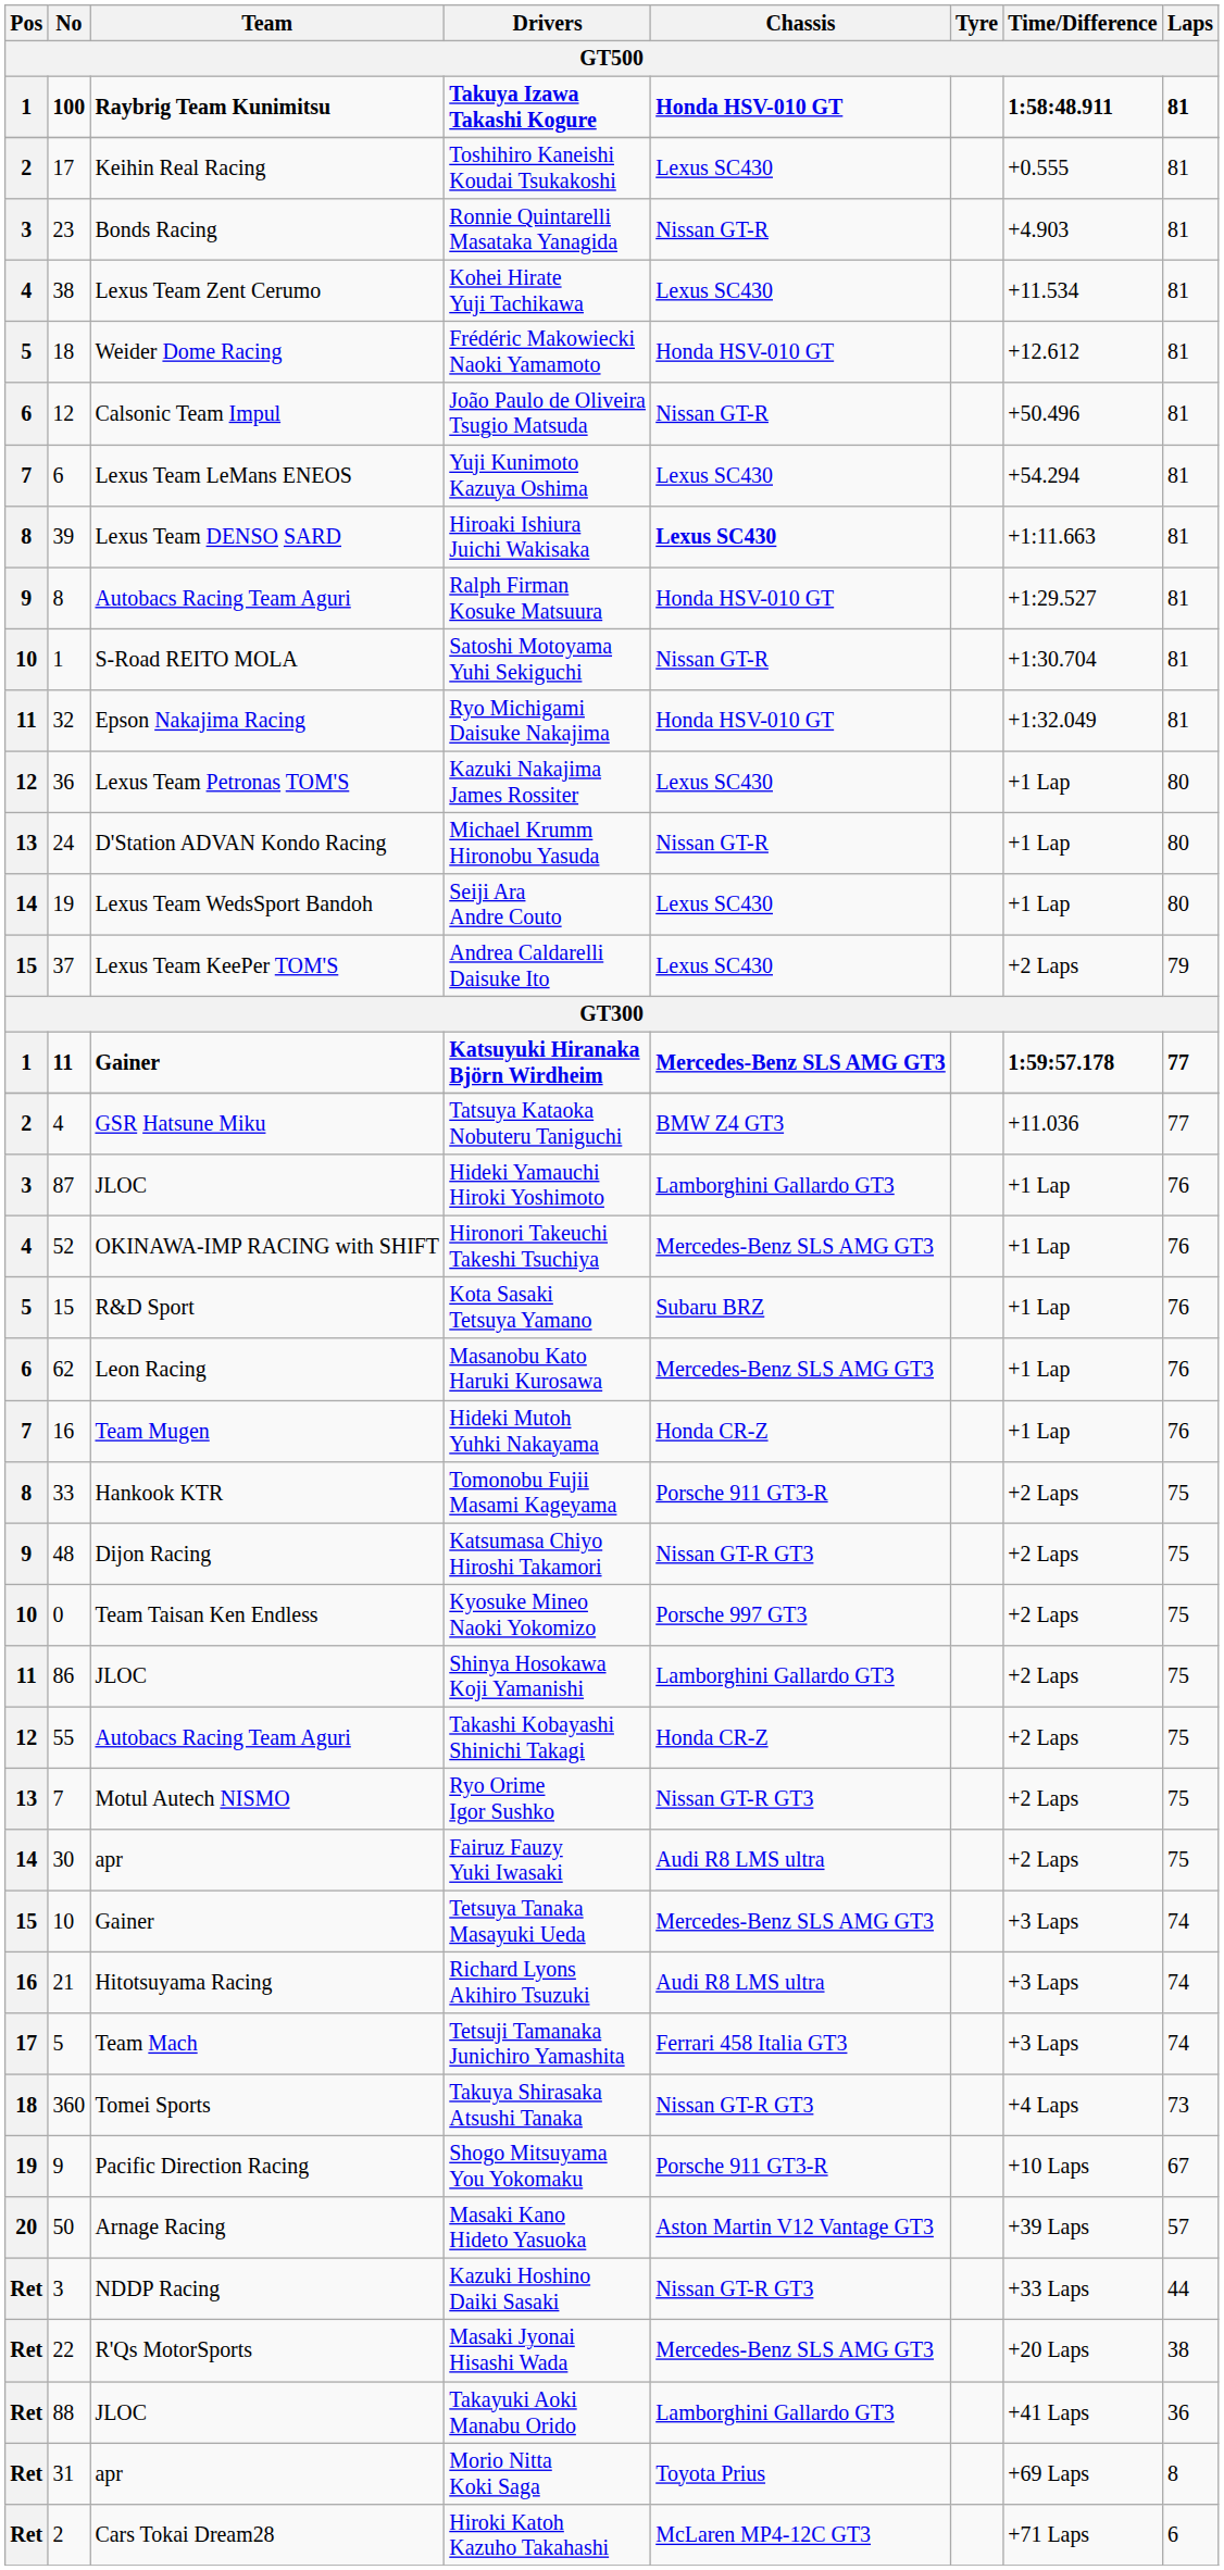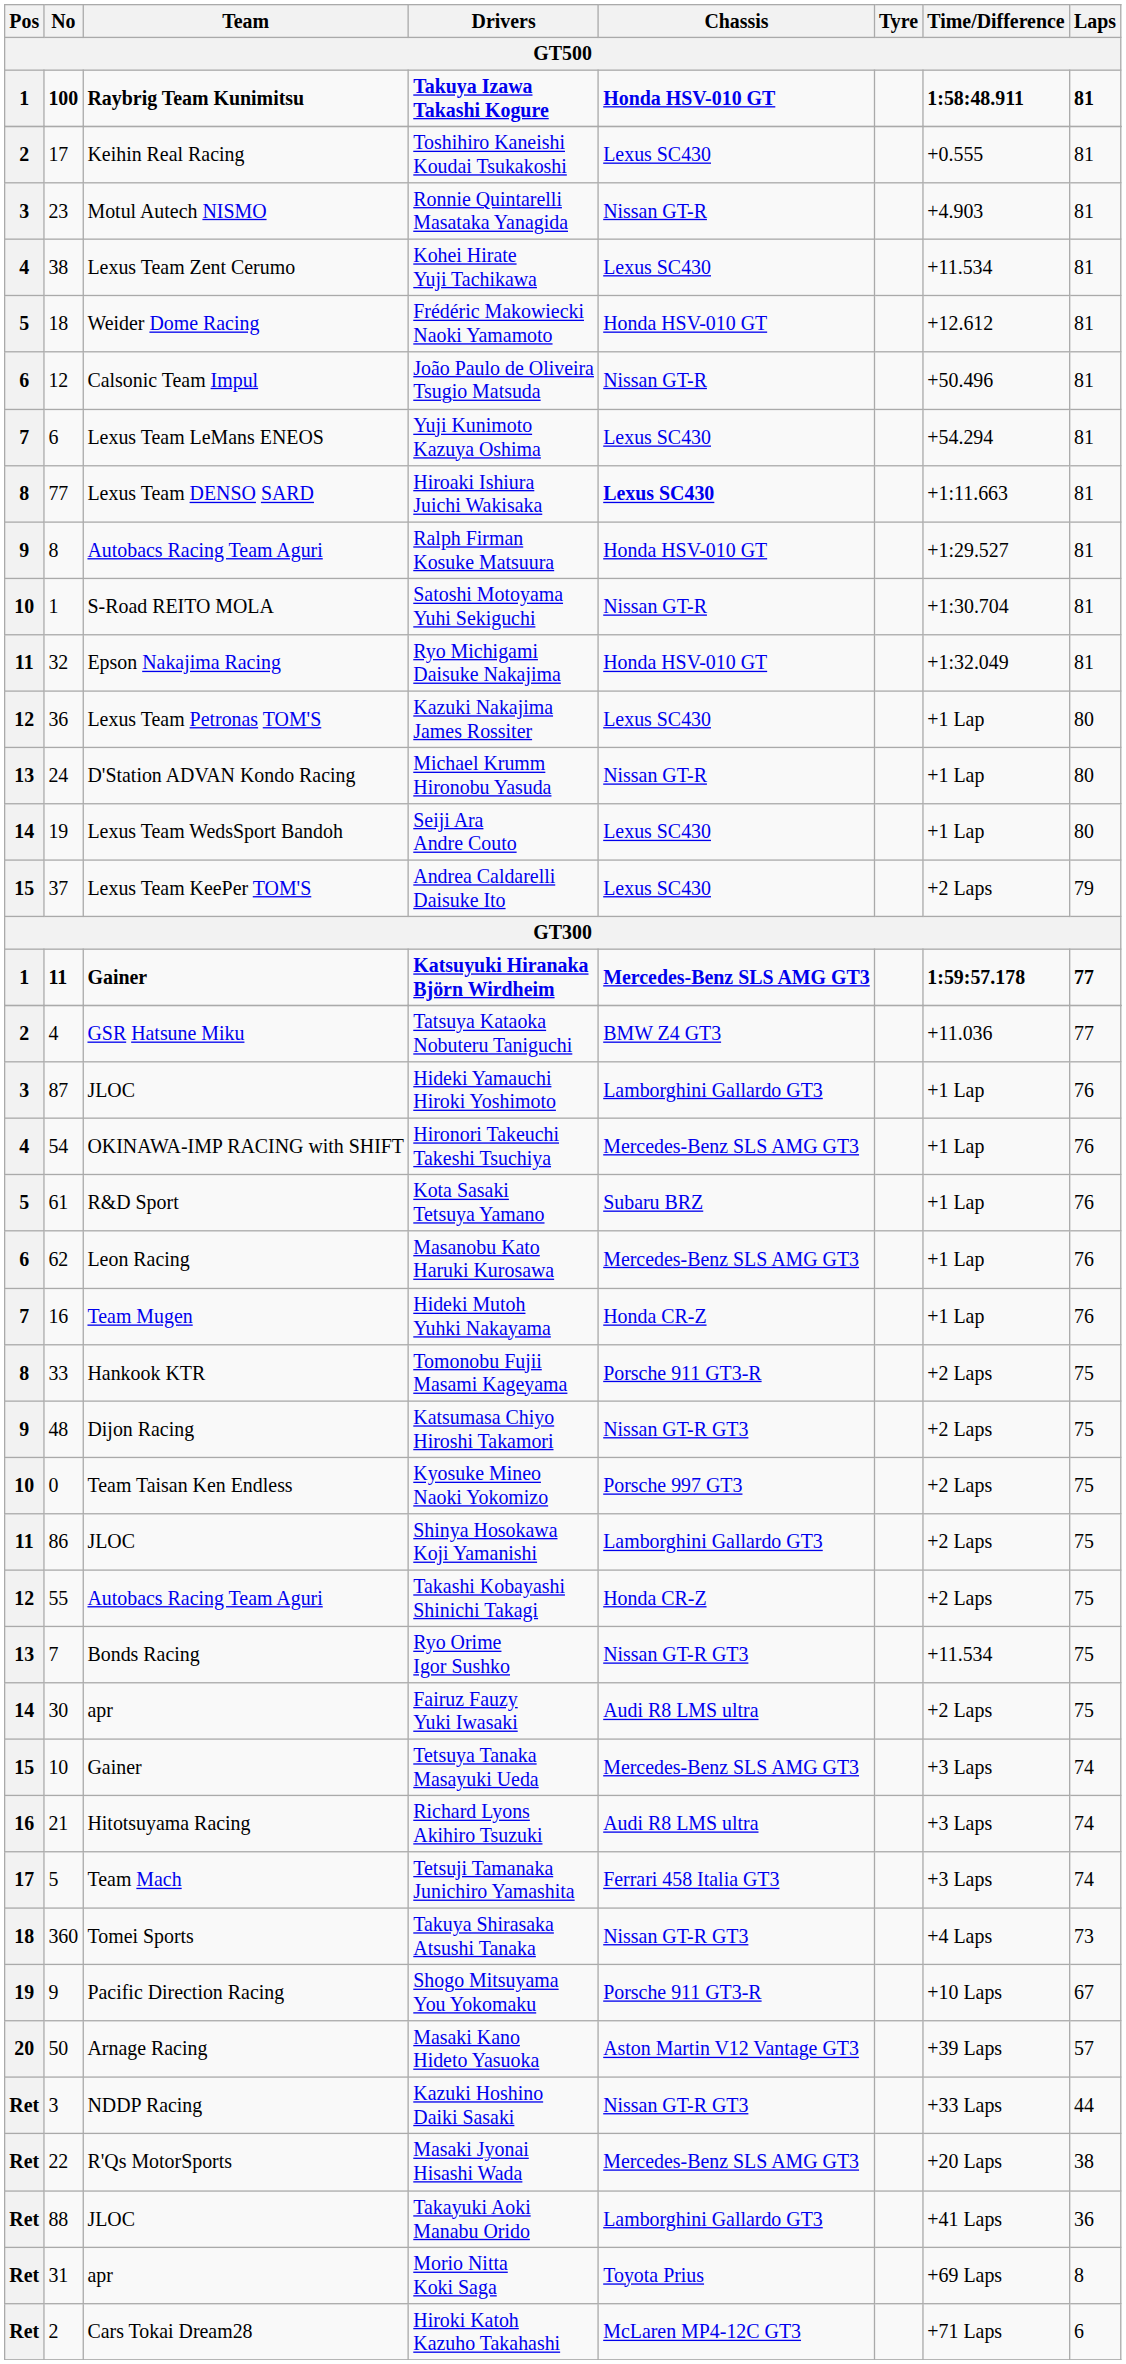 <table class="wikitable" style="font-size: 95%;">
 <tr>
 <th>Pos</th>
 <th>No</th>
 <th>Team</th>
 <th>Drivers</th>
 <th>Chassis</th>
 <th>Tyre</th>
 <th>Time/Difference</th>
 <th>Laps</th>
 </tr>
 <tr>
 <th colspan=8><strong>GT500</strong></th>
 </tr>
 <tr style="font-weight:bold">
 <th>1</th>
 <td>100</td>
 <td>Raybrig Team Kunimitsu</td>
 <td> <a href='#'>Takuya Izawa</a><br> <a href='#'>Takashi Kogure</a></td>
 <td><a href='#'>Honda HSV-010 GT</a></td>
 <td></td>
 <td>1:58:48.911</td>
 <td>81</td>
 </tr>
 <tr style="font-weight:bold">
 </tr>
 <tr>
 <th>2</th>
 <td>17</td>
 <td>Keihin Real Racing</td>
 <td> <a href='#'>Toshihiro Kaneishi</a><br> <a href='#'>Koudai Tsukakoshi</a></td>
 <td><a href='#'>Lexus SC430</a></td>
 <td></td>
 <td>+0.555</td>
 <td>81</td>
 </tr>
 <tr>
 <th>3</th>
 <td>23</td>
-<td>Bonds Racing</td>
+<td>Motul Autech <a href='#'>NISMO</a></td>
 <td> <a href='#'>Ronnie Quintarelli</a><br> <a href='#'>Masataka Yanagida</a></td>
 <td><a href='#'>Nissan GT-R</a></td>
 <td></td>
 <td>+4.903</td>
 <td>81</td>
 </tr>
 <tr>
 <th>4</th>
 <td>38</td>
 <td>Lexus Team Zent Cerumo</td>
 <td> <a href='#'>Kohei Hirate</a><br> <a href='#'>Yuji Tachikawa</a></td>
 <td><a href='#'>Lexus SC430</a></td>
 <td></td>
 <td>+11.534</td>
 <td>81</td>
 </tr>
 <tr>
 <th>5</th>
 <td>18</td>
 <td>Weider <a href='#'>Dome Racing</a></td>
 <td> <a href='#'>Frédéric Makowiecki</a><br> <a href='#'>Naoki Yamamoto</a></td>
 <td><a href='#'>Honda HSV-010 GT</a></td>
 <td></td>
 <td>+12.612</td>
 <td>81</td>
 </tr>
 <tr>
 <th>6</th>
 <td>12</td>
 <td>Calsonic Team <a href='#'>Impul</a></td>
 <td> <a href='#'>João Paulo de Oliveira</a><br> <a href='#'>Tsugio Matsuda</a></td>
 <td><a href='#'>Nissan GT-R</a></td>
 <td></td>
 <td>+50.496</td>
 <td>81</td>
 </tr>
 <tr>
 <th>7</th>
 <td>6</td>
 <td>Lexus Team LeMans ENEOS</td>
 <td> <a href='#'>Yuji Kunimoto</a><br> <a href='#'>Kazuya Oshima</a></td>
 <td><a href='#'>Lexus SC430</a></td>
 <td></td>
 <td>+54.294</td>
 <td>81</td>
 </tr>
 <tr>
 <th>8</th>
-<td>39</td>
+<td>77</td>
 <td>Lexus Team <a href='#'>DENSO</a> <a href='#'>SARD</a></td>
 <td> <a href='#'>Hiroaki Ishiura</a><br> <a href='#'>Juichi Wakisaka</a></td>
 <td><strong><a href='#'>Lexus SC430</a></strong></td>
 <td></td>
 <td>+1:11.663</td>
 <td>81</td>
 </tr>
 <tr>
 <th>9</th>
 <td>8</td>
 <td><a href='#'>Autobacs Racing Team Aguri</a></td>
 <td> <a href='#'>Ralph Firman</a><br> <a href='#'>Kosuke Matsuura</a></td>
 <td><a href='#'>Honda HSV-010 GT</a></td>
 <td></td>
 <td>+1:29.527</td>
 <td>81</td>
 </tr>
 <tr>
 <th>10</th>
 <td>1</td>
 <td>S-Road REITO MOLA</td>
 <td> <a href='#'>Satoshi Motoyama</a><br> <a href='#'>Yuhi Sekiguchi</a></td>
 <td><a href='#'>Nissan GT-R</a></td>
 <td></td>
 <td>+1:30.704</td>
 <td>81</td>
 </tr>
 <tr>
 <th>11</th>
 <td>32</td>
 <td>Epson <a href='#'>Nakajima Racing</a></td>
 <td> <a href='#'>Ryo Michigami</a><br> <a href='#'>Daisuke Nakajima</a></td>
 <td><a href='#'>Honda HSV-010 GT</a></td>
 <td></td>
 <td>+1:32.049</td>
 <td>81</td>
 </tr>
 <tr>
 <th>12</th>
 <td>36</td>
 <td>Lexus Team <a href='#'>Petronas</a> <a href='#'>TOM'S</a></td>
 <td> <a href='#'>Kazuki Nakajima</a><br> <a href='#'>James Rossiter</a></td>
 <td><a href='#'>Lexus SC430</a></td>
 <td></td>
 <td>+1 Lap</td>
 <td>80</td>
 </tr>
 <tr>
 <th>13</th>
 <td>24</td>
 <td>D'Station ADVAN Kondo Racing</td>
 <td> <a href='#'>Michael Krumm</a><br> <a href='#'>Hironobu Yasuda</a></td>
 <td><a href='#'>Nissan GT-R</a></td>
 <td></td>
 <td>+1 Lap</td>
 <td>80</td>
 </tr>
 <tr>
 <th>14</th>
 <td>19</td>
 <td>Lexus Team WedsSport Bandoh</td>
 <td> <a href='#'>Seiji Ara</a><br> <a href='#'>Andre Couto</a></td>
 <td><a href='#'>Lexus SC430</a></td>
 <td></td>
 <td>+1 Lap</td>
 <td>80</td>
 </tr>
 <tr>
 <th>15</th>
 <td>37</td>
 <td>Lexus Team KeePer <a href='#'>TOM'S</a></td>
 <td> <a href='#'>Andrea Caldarelli</a><br> <a href='#'>Daisuke Ito</a></td>
 <td><a href='#'>Lexus SC430</a></td>
 <td></td>
 <td>+2 Laps</td>
 <td>79</td>
 </tr>
 <tr>
 <th colspan=8><strong>GT300</strong></th>
 </tr>
 <tr style="font-weight:bold">
 <th>1</th>
 <td>11</td>
 <td>Gainer</td>
 <td> <a href='#'>Katsuyuki Hiranaka</a><br> <a href='#'>Björn Wirdheim</a></td>
 <td><a href='#'>Mercedes-Benz SLS AMG GT3</a></td>
 <td></td>
 <td>1:59:57.178</td>
 <td>77</td>
 </tr>
 <tr style="font-weight:bold">
 </tr>
 <tr>
 <th>2</th>
 <td>4</td>
 <td><a href='#'>GSR</a> <a href='#'>Hatsune Miku</a></td>
 <td> <a href='#'>Tatsuya Kataoka</a><br> <a href='#'>Nobuteru Taniguchi</a></td>
 <td><a href='#'>BMW Z4 GT3</a></td>
 <td></td>
 <td>+11.036</td>
 <td>77</td>
 </tr>
 <tr>
 <th>3</th>
 <td>87</td>
 <td>JLOC</td>
 <td> <a href='#'>Hideki Yamauchi</a><br> <a href='#'>Hiroki Yoshimoto</a></td>
 <td><a href='#'>Lamborghini Gallardo GT3</a></td>
 <td></td>
 <td>+1 Lap</td>
 <td>76</td>
 </tr>
 <tr>
 <th>4</th>
-<td>52</td>
+<td>54</td>
 <td>OKINAWA-IMP RACING with SHIFT</td>
 <td> <a href='#'>Hironori Takeuchi</a><br> <a href='#'>Takeshi Tsuchiya</a></td>
 <td><a href='#'>Mercedes-Benz SLS AMG GT3</a></td>
 <td></td>
 <td>+1 Lap</td>
 <td>76</td>
 </tr>
 <tr>
 <th>5</th>
-<td>15</td>
+<td>61</td>
 <td>R&D Sport</td>
 <td> <a href='#'>Kota Sasaki</a><br> <a href='#'>Tetsuya Yamano</a></td>
 <td><a href='#'>Subaru BRZ</a></td>
 <td></td>
 <td>+1 Lap</td>
 <td>76</td>
 </tr>
 <tr>
 <th>6</th>
 <td>62</td>
 <td>Leon Racing</td>
 <td> <a href='#'>Masanobu Kato</a><br> <a href='#'>Haruki Kurosawa</a></td>
 <td><a href='#'>Mercedes-Benz SLS AMG GT3</a></td>
 <td></td>
 <td>+1 Lap</td>
 <td>76</td>
 </tr>
 <tr>
 <th>7</th>
 <td>16</td>
 <td><a href='#'>Team Mugen</a></td>
 <td> <a href='#'>Hideki Mutoh</a><br> <a href='#'>Yuhki Nakayama</a></td>
 <td><a href='#'>Honda CR-Z</a></td>
 <td></td>
 <td>+1 Lap</td>
 <td>76</td>
 </tr>
 <tr>
 <th>8</th>
 <td>33</td>
 <td>Hankook KTR</td>
 <td> <a href='#'>Tomonobu Fujii</a><br> <a href='#'>Masami Kageyama</a></td>
 <td><a href='#'>Porsche 911 GT3-R</a></td>
 <td></td>
 <td>+2 Laps</td>
 <td>75</td>
 </tr>
 <tr>
 <th>9</th>
 <td>48</td>
 <td>Dijon Racing</td>
 <td> <a href='#'>Katsumasa Chiyo</a><br> <a href='#'>Hiroshi Takamori</a></td>
 <td><a href='#'>Nissan GT-R GT3</a></td>
 <td></td>
 <td>+2 Laps</td>
 <td>75</td>
 </tr>
 <tr>
 <th>10</th>
 <td>0</td>
 <td>Team Taisan Ken Endless</td>
 <td> <a href='#'>Kyosuke Mineo</a><br> <a href='#'>Naoki Yokomizo</a></td>
 <td><a href='#'>Porsche 997 GT3</a></td>
 <td></td>
 <td>+2 Laps</td>
 <td>75</td>
 </tr>
 <tr>
 <th>11</th>
 <td>86</td>
 <td>JLOC</td>
 <td> <a href='#'>Shinya Hosokawa</a><br> <a href='#'>Koji Yamanishi</a></td>
 <td><a href='#'>Lamborghini Gallardo GT3</a></td>
 <td></td>
 <td>+2 Laps</td>
 <td>75</td>
 </tr>
 <tr>
 <th>12</th>
 <td>55</td>
 <td><a href='#'>Autobacs Racing Team Aguri</a></td>
 <td> <a href='#'>Takashi Kobayashi</a><br> <a href='#'>Shinichi Takagi</a></td>
 <td><a href='#'>Honda CR-Z</a></td>
 <td></td>
 <td>+2 Laps</td>
 <td>75</td>
 </tr>
 <tr>
 <th>13</th>
 <td>7</td>
-<td>Motul Autech <a href='#'>NISMO</a></td>
+<td>Bonds Racing</td>
 <td> <a href='#'>Ryo Orime</a><br> <a href='#'>Igor Sushko</a></td>
 <td><a href='#'>Nissan GT-R GT3</a></td>
 <td></td>
-<td>+2 Laps</td>
+<td>+11.534</td>
 <td>75</td>
 </tr>
 <tr>
 <th>14</th>
 <td>30</td>
 <td>apr</td>
 <td> <a href='#'>Fairuz Fauzy</a><br> <a href='#'>Yuki Iwasaki</a></td>
 <td><a href='#'>Audi R8 LMS ultra</a></td>
 <td></td>
 <td>+2 Laps</td>
 <td>75</td>
 </tr>
 <tr>
 <th>15</th>
 <td>10</td>
 <td>Gainer</td>
 <td> <a href='#'>Tetsuya Tanaka</a><br> <a href='#'>Masayuki Ueda</a></td>
 <td><a href='#'>Mercedes-Benz SLS AMG GT3</a></td>
 <td></td>
 <td>+3 Laps</td>
 <td>74</td>
 </tr>
 <tr>
 <th>16</th>
 <td>21</td>
 <td>Hitotsuyama Racing</td>
 <td> <a href='#'>Richard Lyons</a><br> <a href='#'>Akihiro Tsuzuki</a></td>
 <td><a href='#'>Audi R8 LMS ultra</a></td>
 <td></td>
 <td>+3 Laps</td>
 <td>74</td>
 </tr>
 <tr>
 <th>17</th>
 <td>5</td>
 <td>Team <a href='#'>Mach</a></td>
 <td> <a href='#'>Tetsuji Tamanaka</a><br> <a href='#'>Junichiro Yamashita</a></td>
 <td><a href='#'>Ferrari 458 Italia GT3</a></td>
 <td></td>
 <td>+3 Laps</td>
 <td>74</td>
 </tr>
 <tr>
 <th>18</th>
 <td>360</td>
 <td>Tomei Sports</td>
 <td> <a href='#'>Takuya Shirasaka</a><br> <a href='#'>Atsushi Tanaka</a></td>
 <td><a href='#'>Nissan GT-R GT3</a></td>
 <td></td>
 <td>+4 Laps</td>
 <td>73</td>
 </tr>
 <tr>
 <th>19</th>
 <td>9</td>
 <td>Pacific Direction Racing</td>
 <td> <a href='#'>Shogo Mitsuyama</a><br> <a href='#'>You Yokomaku</a></td>
 <td><a href='#'>Porsche 911 GT3-R</a></td>
 <td></td>
 <td>+10 Laps</td>
 <td>67</td>
 </tr>
 <tr>
 <th>20</th>
 <td>50</td>
 <td>Arnage Racing</td>
 <td> <a href='#'>Masaki Kano</a><br> <a href='#'>Hideto Yasuoka</a></td>
 <td><a href='#'>Aston Martin V12 Vantage GT3</a></td>
 <td></td>
 <td>+39 Laps</td>
 <td>57</td>
 </tr>
 <tr>
 <th>Ret</th>
 <td>3</td>
 <td>NDDP Racing</td>
 <td> <a href='#'>Kazuki Hoshino</a><br> <a href='#'>Daiki Sasaki</a></td>
 <td><a href='#'>Nissan GT-R GT3</a></td>
 <td></td>
 <td>+33 Laps</td>
 <td>44</td>
 </tr>
 <tr>
 <th>Ret</th>
 <td>22</td>
 <td>R'Qs MotorSports</td>
 <td> <a href='#'>Masaki Jyonai</a><br> <a href='#'>Hisashi Wada</a></td>
 <td><a href='#'>Mercedes-Benz SLS AMG GT3</a></td>
 <td></td>
 <td>+20 Laps</td>
 <td>38</td>
 </tr>
 <tr>
 <th>Ret</th>
 <td>88</td>
 <td>JLOC</td>
 <td> <a href='#'>Takayuki Aoki</a><br> <a href='#'>Manabu Orido</a></td>
 <td><a href='#'>Lamborghini Gallardo GT3</a></td>
 <td></td>
 <td>+41 Laps</td>
 <td>36</td>
 </tr>
 <tr>
 <th>Ret</th>
 <td>31</td>
 <td>apr</td>
 <td> <a href='#'>Morio Nitta</a><br> <a href='#'>Koki Saga</a></td>
 <td><a href='#'>Toyota Prius</a></td>
 <td></td>
 <td>+69 Laps</td>
 <td>8</td>
 </tr>
 <tr>
 <th>Ret</th>
 <td>2</td>
 <td>Cars Tokai Dream28</td>
 <td> <a href='#'>Hiroki Katoh</a><br> <a href='#'>Kazuho Takahashi</a></td>
 <td><a href='#'>McLaren MP4-12C GT3</a></td>
 <td></td>
 <td>+71 Laps</td>
 <td>6</td>
 </tr>
 <tr>
 </tr>
 </table>
